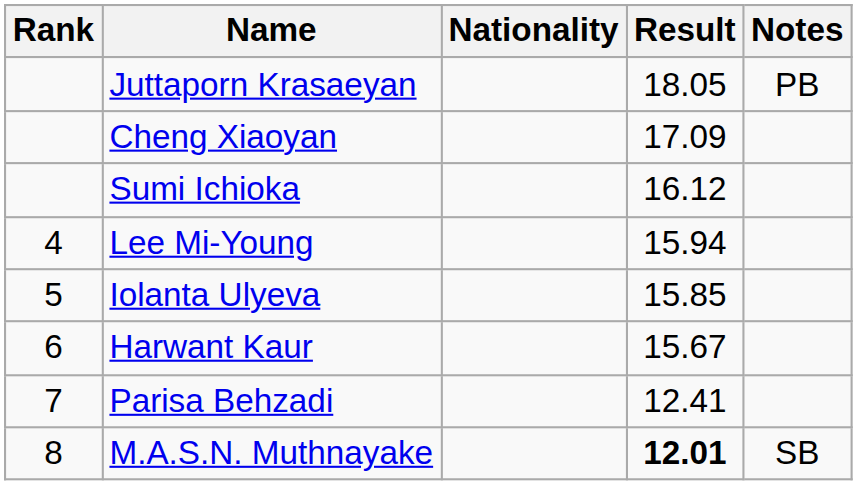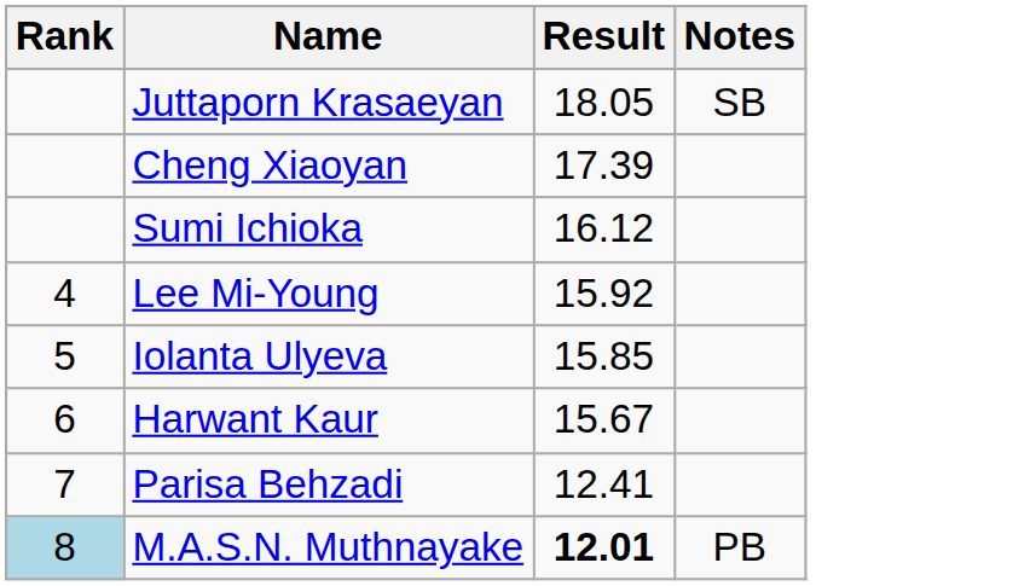 <table class="wikitable sortable" style="text-align:center">
 <tr>
 <th>Rank</th>
 <th>Name</th>
-<th>Nationality</th>
 <th>Result</th>
 <th>Notes</th>
 </tr>
 <tr>
 <td></td>
 <td align=left><a href='#'>Juttaporn Krasaeyan</a></td>
-<td align=left></td>
 <td>18.05</td>
-<td>PB</td>
+<td>SB</td>
 </tr>
 <tr>
 <td></td>
 <td align=left><a href='#'>Cheng Xiaoyan</a></td>
-<td align=left></td>
-<td>17.09</td>
+<td>17.39</td>
 <td></td>
 </tr>
 <tr>
 <td></td>
 <td align=left><a href='#'>Sumi Ichioka</a></td>
-<td align=left></td>
 <td>16.12</td>
 <td></td>
 </tr>
 <tr>
 <td>4</td>
 <td align=left><a href='#'>Lee Mi-Young</a></td>
-<td align=left></td>
-<td>15.94</td>
+<td>15.92</td>
 <td></td>
 </tr>
 <tr>
 <td>5</td>
 <td align=left><a href='#'>Iolanta Ulyeva</a></td>
-<td align=left></td>
 <td>15.85</td>
 <td></td>
 </tr>
 <tr>
 <td>6</td>
 <td align=left><a href='#'>Harwant Kaur</a></td>
-<td align=left></td>
 <td>15.67</td>
 <td></td>
 </tr>
 <tr>
 <td>7</td>
 <td align=left><a href='#'>Parisa Behzadi</a></td>
-<td align=left></td>
 <td>12.41</td>
 <td></td>
 </tr>
 <tr>
-<td>8</td>
+<td style="background: lightblue;">8</td>
 <td align=left><a href='#'>M.A.S.N. Muthnayake</a></td>
-<td align=left></td>
 <td><strong>12.01</strong></td>
-<td>SB</td>
+<td>PB</td>
 </tr>
 </table>
